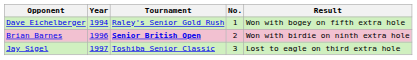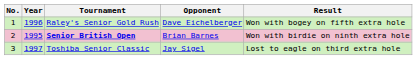 <table class="wikitable" style="font-size:95%;">
 <tr>
-<th>Opponent</th>
+<th>No.</th>
 <th>Year</th>
 <th>Tournament</th>
-<th>No.</th>
+<th>Opponent</th>
 <th>Result</th>
 </tr>
 <tr style="background:#D0F0C0;">
+<td align=center>1</td>
+<td><a href='#'>1996</a></td>
+<td><a href='#'>Raley's Senior Gold Rush</a></td>
 <td> <a href='#'>Dave Eichelberger</a></td>
-<td><a href='#'>1994</a></td>
-<td><a href='#'>Raley's Senior Gold Rush</a></td>
-<td align=center>1</td>
 <td>Won with bogey on fifth extra hole</td>
 </tr>
 <tr style="background:#F2C1D1;">
+<td align=center>2</td>
+<td><a href='#'>1995</a></td>
+<td><strong><a href='#'>Senior British Open</a></strong></td>
 <td> <a href='#'>Brian Barnes</a></td>
-<td><a href='#'>1996</a></td>
-<td><strong><a href='#'>Senior British Open</a></strong></td>
-<td align=center>2</td>
 <td>Won with birdie on ninth extra hole</td>
 </tr>
 <tr style="background:#D0F0C0;">
-<td> <a href='#'>Jay Sigel</a></td>
+<td align=center>3</td>
 <td><a href='#'>1997</a></td>
 <td><a href='#'>Toshiba Senior Classic</a></td>
-<td align=center>3</td>
+<td> <a href='#'>Jay Sigel</a></td>
 <td>Lost to eagle on third extra hole</td>
 </tr>
 </table>
